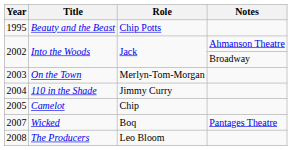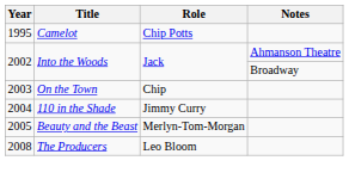 <table class="wikitable sortable">
 <tr>
 <th>Year</th>
 <th>Title</th>
 <th>Role</th>
 <th class="unsortable">Notes</th>
 </tr>
 <tr>
 <td>1995</td>
-<td><em><a href='#'>Beauty and the Beast</a></em></td>
+<td><em><a href='#'>Camelot</a></em></td>
 <td><a href='#'>Chip Potts</a></td>
 <td></td>
 </tr>
 <tr>
 <td rowspan=2>2002</td>
 <td rowspan=2><em><a href='#'>Into the Woods</a></em></td>
 <td rowspan=2><a href='#'>Jack</a></td>
 <td><a href='#'>Ahmanson Theatre</a></td>
 </tr>
 <tr>
 <td>Broadway</td>
 </tr>
 <tr>
 <td>2003</td>
 <td><em><a href='#'>On the Town</a></em></td>
-<td>Merlyn-Tom-Morgan</td>
+<td>Chip</td>
 <td></td>
 </tr>
 <tr>
 <td>2004</td>
 <td><em><a href='#'>110 in the Shade</a></em></td>
 <td>Jimmy Curry</td>
 <td></td>
 </tr>
 <tr>
 <td>2005</td>
-<td><em><a href='#'>Camelot</a></em></td>
-<td>Chip</td>
+<td><em><a href='#'>Beauty and the Beast</a></em></td>
+<td>Merlyn-Tom-Morgan</td>
 <td></td>
-</tr>
-<tr>
-<td>2007</td>
-<td><em><a href='#'>Wicked</a></em></td>
-<td>Boq</td>
-<td><a href='#'>Pantages Theatre</a></td>
 </tr>
 <tr>
 <td>2008</td>
 <td><em><a href='#'>The Producers</a></em></td>
 <td>Leo Bloom</td>
 <td></td>
 </tr>
 </table>
